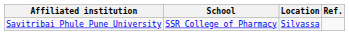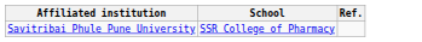 <table class="wikitable sortable">
 <tr>
 <th>Affiliated institution</th>
 <th>School</th>
-<th>Location</th>
 <th>Ref.</th>
 </tr>
 <tr>
 <td><a href='#'>Savitribai Phule Pune University</a></td>
 <td><a href='#'>SSR College of Pharmacy</a></td>
-<td><a href='#'>Silvassa</a></td>
 <td></td>
 </tr>
 </table>
